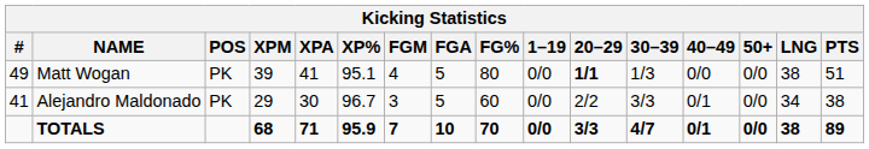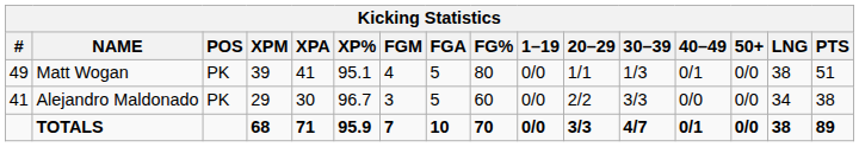 <table class="wikitable sortable collapsible collapsed">
 <tr>
 <th colspan="16">Kicking Statistics</th>
 </tr>
 <tr>
 <th>#</th>
 <th>NAME</th>
 <th>POS</th>
 <th>XPM</th>
 <th>XPA</th>
 <th>XP%</th>
 <th>FGM</th>
 <th>FGA</th>
 <th>FG%</th>
 <th>1–19</th>
 <th>20–29</th>
 <th>30–39</th>
 <th>40–49</th>
 <th>50+</th>
 <th>LNG</th>
 <th>PTS</th>
 </tr>
 <tr>
 <td>49</td>
 <td>Matt Wogan</td>
 <td>PK</td>
 <td>39</td>
 <td>41</td>
 <td>95.1</td>
 <td>4</td>
 <td>5</td>
 <td>80</td>
 <td>0/0</td>
-<td><strong>1/1</strong></td>
+<td>1/1</td>
 <td>1/3</td>
-<td>0/0</td>
+<td>0/1</td>
 <td>0/0</td>
 <td>38</td>
 <td>51</td>
 </tr>
 <tr>
 <td>41</td>
 <td>Alejandro Maldonado</td>
 <td>PK</td>
 <td>29</td>
 <td>30</td>
 <td>96.7</td>
 <td>3</td>
 <td>5</td>
 <td>60</td>
 <td>0/0</td>
 <td>2/2</td>
 <td>3/3</td>
-<td>0/1</td>
+<td>0/0</td>
 <td>0/0</td>
 <td>34</td>
 <td>38</td>
 </tr>
 <tr>
 <td></td>
 <td><strong>TOTALS</strong></td>
 <td></td>
 <td><strong>68</strong></td>
 <td><strong>71</strong></td>
 <td><strong>95.9</strong></td>
 <td><strong>7</strong></td>
 <td><strong>10</strong></td>
 <td><strong>70</strong></td>
 <td><strong>0/0</strong></td>
 <td><strong>3/3</strong></td>
 <td><strong>4/7</strong></td>
 <td><strong>0/1</strong></td>
 <td><strong>0/0</strong></td>
 <td><strong>38</strong></td>
 <td><strong>89</strong></td>
 </tr>
 </table>
